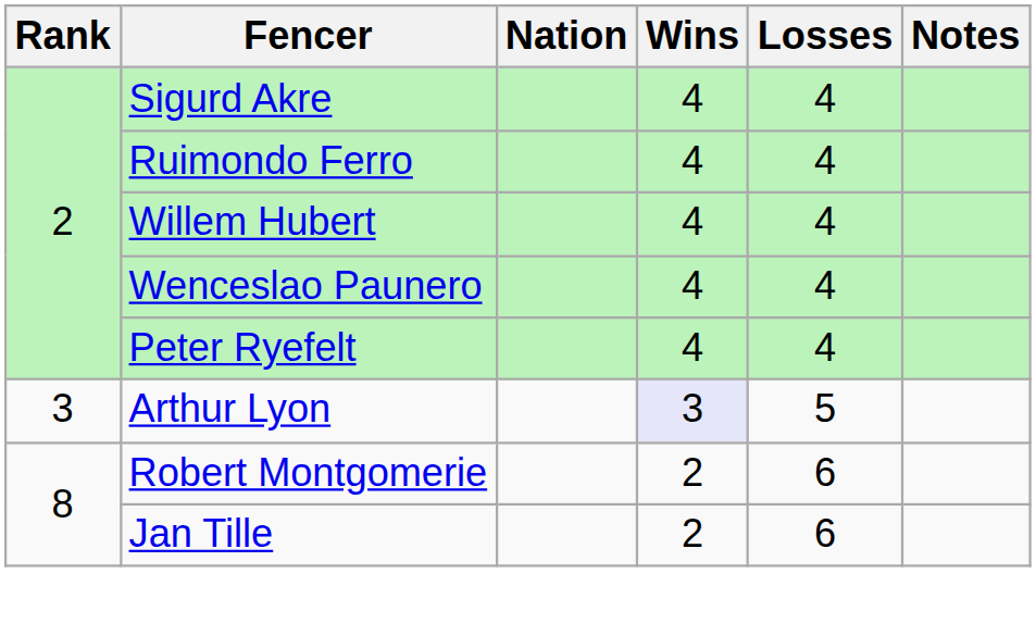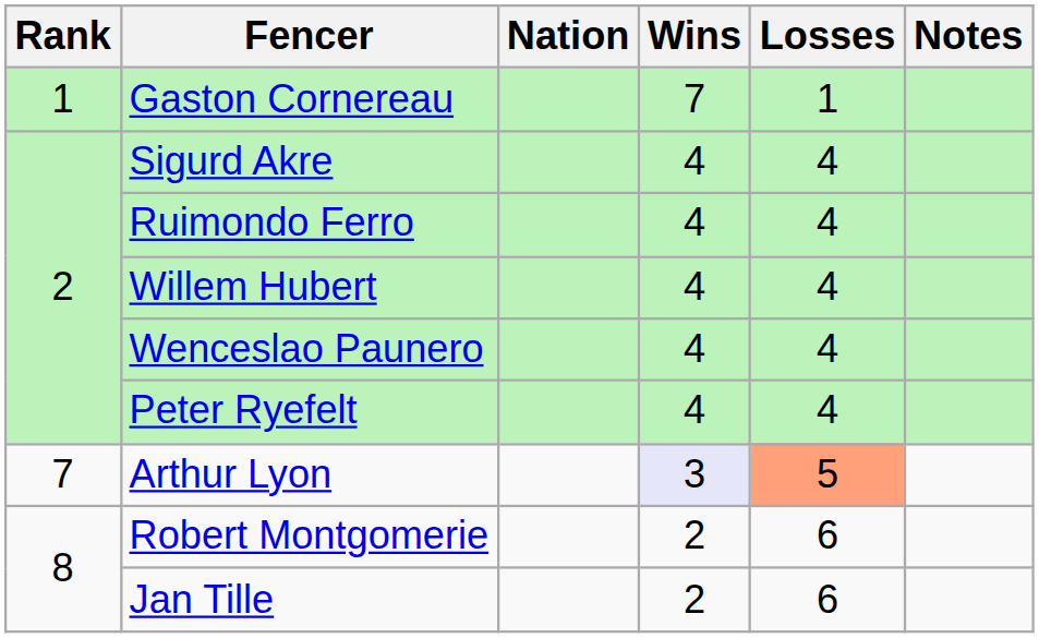 <table class="wikitable sortable" style="text-align: center;">
 <tr>
 <th>Rank</th>
 <th>Fencer</th>
 <th>Nation</th>
 <th>Wins</th>
 <th>Losses</th>
 <th>Notes</th>
+</tr>
+<tr bgcolor=bbf3bb>
+<td>1</td>
+<td align=left><a href='#'>Gaston Cornereau</a></td>
+<td align=left></td>
+<td>7</td>
+<td>1</td>
+<td></td>
 </tr>
 <tr bgcolor=bbf3bb>
 <td rowspan=5>2</td>
 <td align=left><a href='#'>Sigurd Akre</a></td>
 <td align=left></td>
 <td>4</td>
 <td>4</td>
 <td></td>
 </tr>
 <tr bgcolor=bbf3bb>
 <td align=left><a href='#'>Ruimondo Ferro</a></td>
 <td align=left></td>
 <td>4</td>
 <td>4</td>
 <td></td>
 </tr>
 <tr bgcolor=bbf3bb>
 <td align=left><a href='#'>Willem Hubert</a></td>
 <td align=left></td>
 <td>4</td>
 <td>4</td>
 <td></td>
 </tr>
 <tr bgcolor=bbf3bb>
 <td align=left><a href='#'>Wenceslao Paunero</a></td>
 <td align=left></td>
 <td>4</td>
 <td>4</td>
 <td></td>
 </tr>
 <tr bgcolor=bbf3bb>
 <td align=left><a href='#'>Peter Ryefelt</a></td>
 <td align=left></td>
 <td>4</td>
 <td>4</td>
 <td></td>
 </tr>
 <tr>
-<td>3</td>
+<td>7</td>
 <td align=left><a href='#'>Arthur Lyon</a></td>
 <td align=left></td>
 <td style="background: lavender;">3</td>
-<td>5</td>
+<td style="background: lightsalmon;">5</td>
 <td></td>
 </tr>
 <tr>
 <td rowspan=2>8</td>
 <td align=left><a href='#'>Robert Montgomerie</a></td>
 <td align=left></td>
 <td>2</td>
 <td>6</td>
 <td></td>
 </tr>
 <tr>
 <td align=left><a href='#'>Jan Tille</a></td>
 <td align=left></td>
 <td>2</td>
 <td>6</td>
 <td></td>
 </tr>
 </table>
